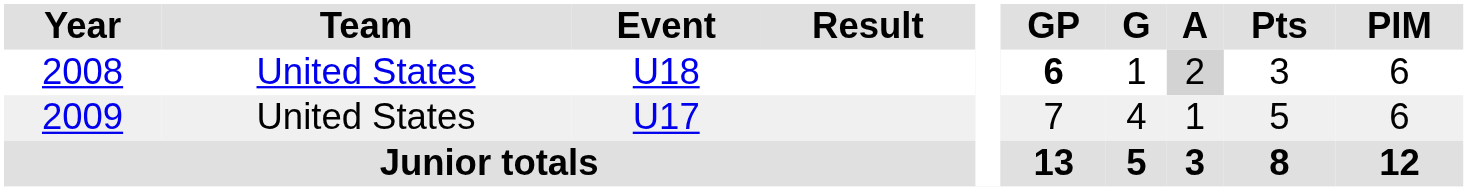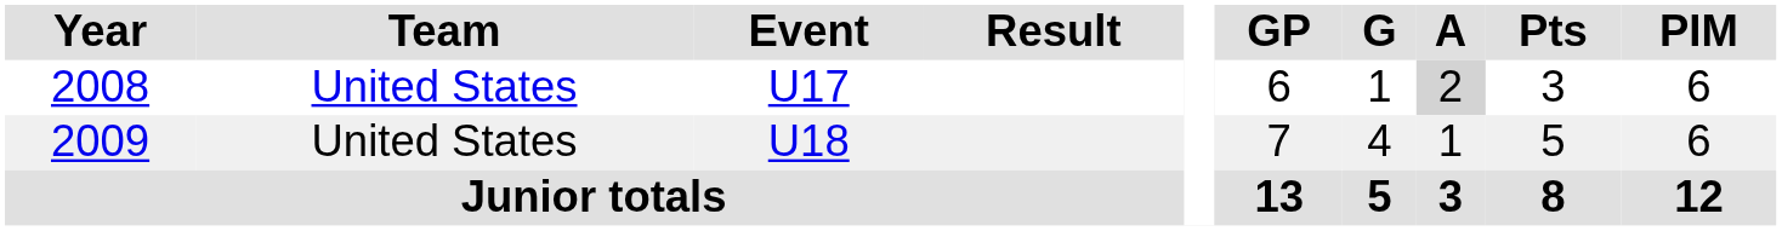 <table border="0" cellpadding="1" cellspacing="0" style="text-align:center; width:40em">
 <tr ALIGN="center" bgcolor="#e0e0e0">
 <th>Year</th>
 <th>Team</th>
 <th>Event</th>
 <th>Result</th>
 <th rowspan="99" bgcolor="#ffffff"> </th>
 <th>GP</th>
 <th>G</th>
 <th>A</th>
 <th>Pts</th>
 <th>PIM</th>
 </tr>
 <tr ALIGN="center">
 <td><a href='#'>2008</a></td>
 <td><a href='#'>United States</a></td>
-<td><a href='#'>U18</a></td>
+<td><a href='#'>U17</a></td>
 <td></td>
-<td><strong>6</strong></td>
+<td>6</td>
 <td>1</td>
 <td style="background: lightgrey;">2</td>
 <td>3</td>
 <td>6</td>
 </tr>
 <tr ALIGN="center" bgcolor="#f0f0f0">
 <td><a href='#'>2009</a></td>
 <td>United States</td>
-<td><a href='#'>U17</a></td>
+<td><a href='#'>U18</a></td>
 <td></td>
 <td>7</td>
 <td>4</td>
 <td>1</td>
 <td>5</td>
 <td>6</td>
 </tr>
 <tr bgcolor="#e0e0e0">
 <th colspan="4">Junior totals</th>
 <th>13</th>
 <th>5</th>
 <th>3</th>
 <th>8</th>
 <th>12</th>
 </tr>
 </table>
